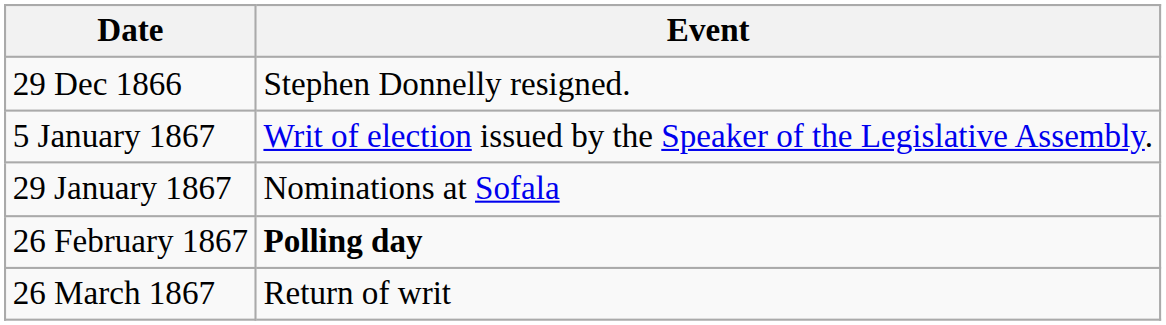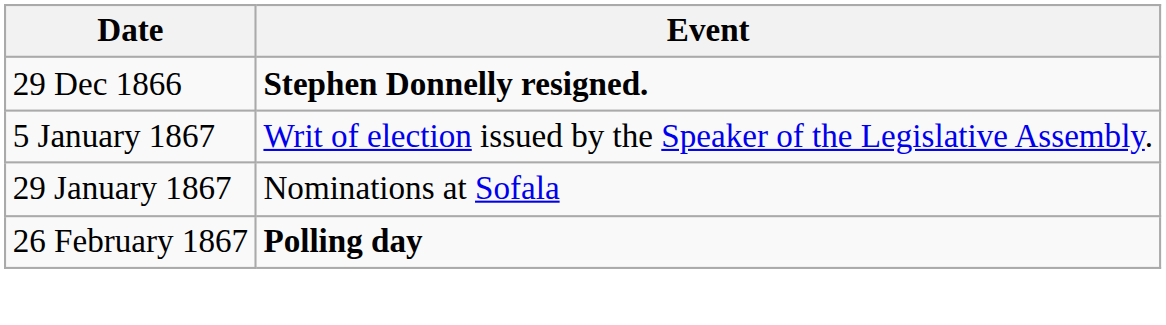 <table class="wikitable">
 <tr>
 <th>Date</th>
 <th>Event</th>
 </tr>
 <tr>
 <td>29 Dec 1866</td>
-<td>Stephen Donnelly resigned.</td>
+<td><strong>Stephen Donnelly resigned.</strong></td>
 </tr>
 <tr>
 <td>5 January 1867</td>
 <td><a href='#'>Writ of election</a> issued by the <a href='#'>Speaker of the Legislative Assembly</a>.</td>
 </tr>
 <tr>
 <td>29 January 1867</td>
 <td>Nominations at <a href='#'>Sofala</a></td>
 </tr>
 <tr>
 <td>26 February 1867</td>
 <td><strong>Polling day</strong></td>
 </tr>
-<tr>
-<td>26 March 1867</td>
-<td>Return of writ</td>
-</tr>
 </table>
